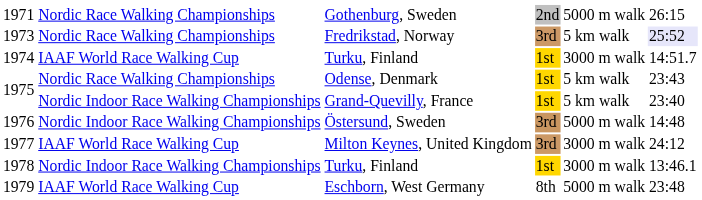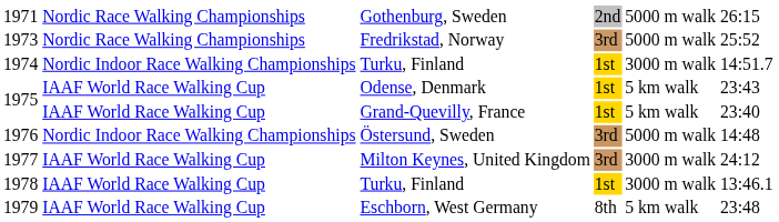 <table>
 <tr>
 <td>1971</td>
 <td><a href='#'>Nordic Race Walking Championships</a></td>
 <td><a href='#'>Gothenburg</a>, Sweden</td>
 <td bgcolor=silver>2nd</td>
 <td>5000 m walk</td>
 <td>26:15</td>
 </tr>
 <tr>
 <td>1973</td>
 <td><a href='#'>Nordic Race Walking Championships</a></td>
 <td><a href='#'>Fredrikstad</a>, Norway</td>
 <td bgcolor=cc9966>3rd</td>
-<td>5 km walk</td>
-<td style="background: lavender;">25:52</td>
+<td>5000 m walk</td>
+<td>25:52</td>
 </tr>
 <tr>
 <td>1974</td>
-<td><a href='#'>IAAF World Race Walking Cup</a></td>
+<td><a href='#'>Nordic Indoor Race Walking Championships</a></td>
 <td><a href='#'>Turku</a>, Finland</td>
 <td bgcolor=gold>1st</td>
 <td>3000 m walk</td>
 <td>14:51.7</td>
 </tr>
 <tr>
 <td rowspan=2>1975</td>
-<td><a href='#'>Nordic Race Walking Championships</a></td>
+<td><a href='#'>IAAF World Race Walking Cup</a></td>
 <td><a href='#'>Odense</a>, Denmark</td>
 <td bgcolor=gold>1st</td>
 <td>5 km walk</td>
 <td>23:43</td>
 </tr>
 <tr>
-<td><a href='#'>Nordic Indoor Race Walking Championships</a></td>
+<td><a href='#'>IAAF World Race Walking Cup</a></td>
 <td><a href='#'>Grand-Quevilly</a>, France</td>
 <td bgcolor=gold>1st</td>
 <td>5 km walk</td>
 <td>23:40</td>
 </tr>
 <tr>
 <td>1976</td>
 <td><a href='#'>Nordic Indoor Race Walking Championships</a></td>
 <td><a href='#'>Östersund</a>, Sweden</td>
 <td bgcolor=c9966>3rd</td>
 <td>5000 m walk</td>
 <td>14:48</td>
 </tr>
 <tr>
 <td>1977</td>
 <td><a href='#'>IAAF World Race Walking Cup</a></td>
 <td><a href='#'>Milton Keynes</a>, United Kingdom</td>
 <td bgcolor=cc9966>3rd</td>
 <td>3000 m walk</td>
 <td>24:12</td>
 </tr>
 <tr>
 <td>1978</td>
-<td><a href='#'>Nordic Indoor Race Walking Championships</a></td>
+<td><a href='#'>IAAF World Race Walking Cup</a></td>
 <td><a href='#'>Turku</a>, Finland</td>
 <td bgcolor=gold>1st</td>
 <td>3000 m walk</td>
 <td>13:46.1</td>
 </tr>
 <tr>
 <td>1979</td>
 <td><a href='#'>IAAF World Race Walking Cup</a></td>
 <td><a href='#'>Eschborn</a>, West Germany</td>
 <td>8th</td>
-<td>5000 m walk</td>
+<td>5 km walk</td>
 <td>23:48</td>
 </tr>
 </table>
